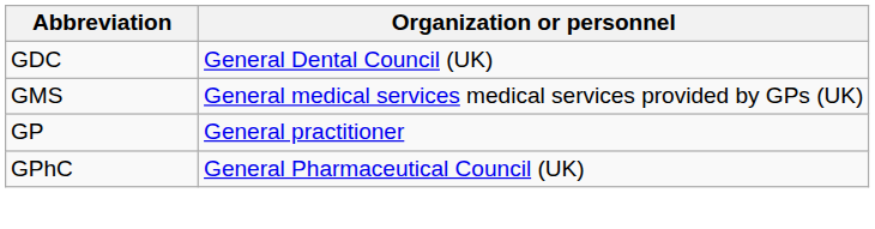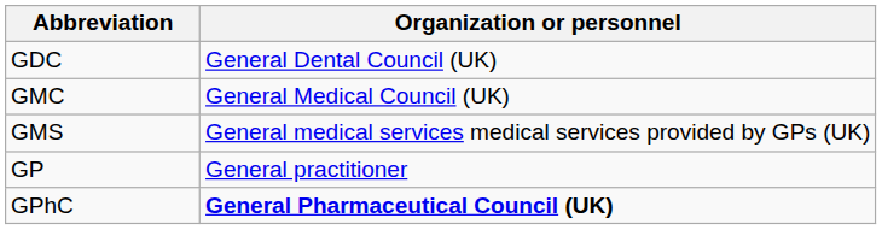 <table class="wikitable sortable">
 <tr>
 <th style="width:8em;">Abbreviation</th>
 <th>Organization or personnel</th>
 </tr>
 <tr>
 <td>GDC</td>
 <td><a href='#'>General Dental Council</a> (UK)</td>
+</tr>
+<tr>
+<td>GMC</td>
+<td><a href='#'>General Medical Council</a> (UK)</td>
 </tr>
 <tr>
 <td>GMS</td>
 <td><a href='#'>General medical services</a> medical services provided by GPs (UK)</td>
 </tr>
 <tr>
 <td>GP</td>
 <td><a href='#'>General practitioner</a></td>
 </tr>
 <tr>
 <td>GPhC</td>
-<td><a href='#'>General Pharmaceutical Council</a> (UK)</td>
+<td><strong><a href='#'>General Pharmaceutical Council</a> (UK)</strong></td>
 </tr>
 </table>
